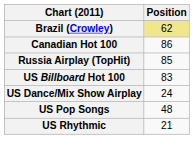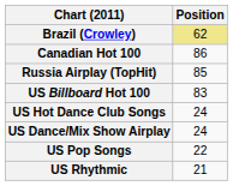 <table class="wikitable sortable plainrowheaders" style="text-align:center;">
 <tr>
 <th scope="col">Chart (2011)</th>
 <th scope="col">Position</th>
 </tr>
 <tr>
 <th scope="row">Brazil (<a href='#'>Crowley</a>)</th>
 <td style="background: khaki; text-align:center;">62</td>
 </tr>
 <tr>
 <th scope="row">Canadian Hot 100</th>
 <td align="center">86</td>
 </tr>
 <tr>
 <th scope="row">Russia Airplay (TopHit)</th>
 <td style="text-align:center;">85</td>
 </tr>
 <tr>
 <th scope="row">US <em>Billboard</em> Hot 100</th>
 <td align="center">83</td>
 </tr>
 <tr>
+<th scope="row">US Hot Dance Club Songs</th>
+<td align="center">24</td>
+</tr>
+<tr>
 <th scope="row">US Dance/Mix Show Airplay</th>
 <td align="center">24</td>
 </tr>
 <tr>
 <th scope="row">US Pop Songs</th>
-<td align="center">48</td>
+<td align="center">22</td>
 </tr>
 <tr>
 <th scope="row">US Rhythmic</th>
 <td align="center">21</td>
 </tr>
 </table>
